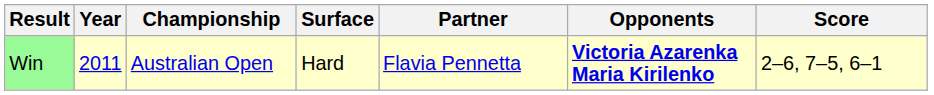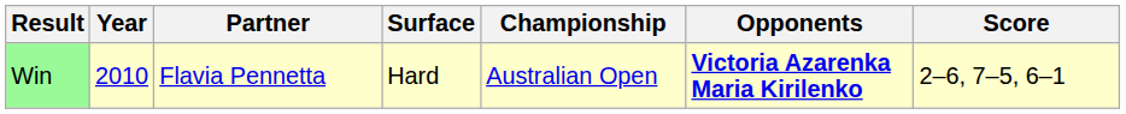 <table class="sortable wikitable">
 <tr>
 <th>Result</th>
 <th>Year</th>
+<th style="width:145px">Partner</th>
+<th>Surface</th>
 <th style="width:130px">Championship</th>
-<th>Surface</th>
-<th style="width:145px">Partner</th>
 <th style="width:145px">Opponents</th>
 <th style="width:130px"  class="unsortable">Score</th>
 </tr>
 <tr bgcolor="FFFFCC">
 <td style="background:#98fb98;">Win</td>
-<td><a href='#'>2011</a></td>
+<td><a href='#'>2010</a></td>
+<td> <a href='#'>Flavia Pennetta</a></td>
+<td>Hard</td>
 <td><a href='#'>Australian Open</a></td>
-<td>Hard</td>
-<td> <a href='#'>Flavia Pennetta</a></td>
 <td><strong> <a href='#'>Victoria Azarenka</a>  <br>  <a href='#'>Maria Kirilenko</a></strong></td>
 <td>2–6, 7–5, 6–1</td>
 </tr>
 </table>
